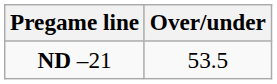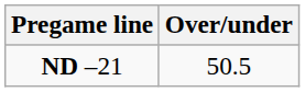 <table class="wikitable">
 <tr align="center">
 <th style=>Pregame line</th>
 <th style=>Over/under</th>
 </tr>
 <tr align="center">
 <td><strong>ND</strong> –21</td>
-<td>53.5</td>
+<td>50.5</td>
 </tr>
 </table>
